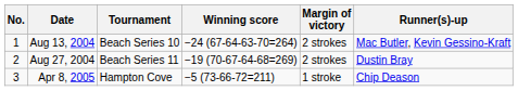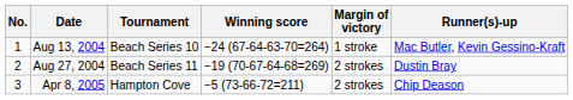 <table class="wikitable" style="font-size:95%;">
 <tr>
 <th>No.</th>
 <th>Date</th>
 <th>Tournament</th>
 <th>Winning score</th>
 <th>Margin of<br>victory</th>
 <th>Runner(s)-up</th>
 </tr>
 <tr>
 <td align=center>1</td>
 <td align=right>Aug 13, <a href='#'>2004</a></td>
 <td>Beach Series 10</td>
 <td>−24 (67-64-63-70=264)</td>
-<td>2 strokes</td>
+<td>1 stroke</td>
 <td> <a href='#'>Mac Butler</a>,  <a href='#'>Kevin Gessino-Kraft</a></td>
 </tr>
 <tr>
 <td align=center>2</td>
 <td align=right>Aug 27, 2004</td>
 <td>Beach Series 11</td>
 <td>−19 (70-67-64-68=269)</td>
 <td>2 strokes</td>
 <td> <a href='#'>Dustin Bray</a></td>
 </tr>
 <tr>
 <td align=center>3</td>
 <td align=right>Apr 8, <a href='#'>2005</a></td>
 <td>Hampton Cove</td>
 <td>−5 (73-66-72=211)</td>
-<td>1 stroke</td>
+<td>2 strokes</td>
 <td> <a href='#'>Chip Deason</a></td>
 </tr>
 </table>
